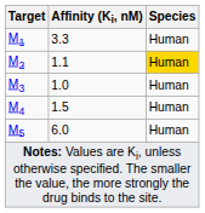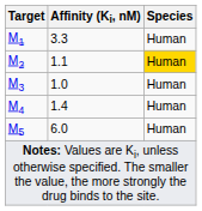 <table class="wikitable floatright" style="font-size:small;">
 <tr>
 <th>Target</th>
 <th>Affinity (K<sub>i</sub>, nM)</th>
 <th>Species</th>
 </tr>
 <tr>
 <td><a href='#'>M<sub>1</sub></a></td>
 <td>3.3</td>
 <td>Human</td>
 </tr>
 <tr>
 <td><a href='#'>M<sub>2</sub></a></td>
 <td>1.1</td>
 <td style="background: gold;">Human</td>
 </tr>
 <tr>
 <td><a href='#'>M<sub>3</sub></a></td>
 <td>1.0</td>
 <td>Human</td>
 </tr>
 <tr>
 <td><a href='#'>M<sub>4</sub></a></td>
-<td>1.5</td>
+<td>1.4</td>
 <td>Human</td>
 </tr>
 <tr>
 <td><a href='#'>M<sub>5</sub></a></td>
 <td>6.0</td>
 <td>Human</td>
 </tr>
 <tr class="sortbottom">
 <td colspan="3" style="width: 1px; background-color:#eaecf0; text-align: center;"><strong>Notes:</strong> Values are K<sub>i</sub>, unless otherwise specified. The smaller the value, the more strongly the drug binds to the site.</td>
 </tr>
 </table>
